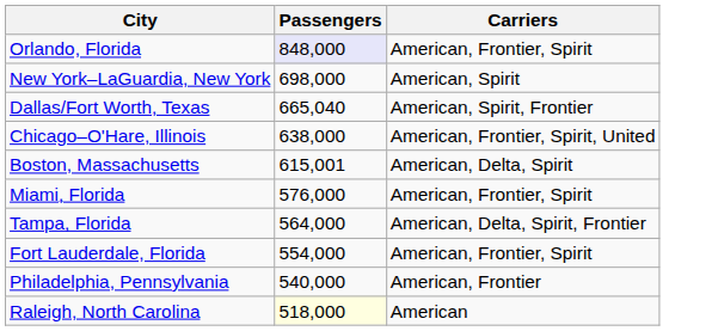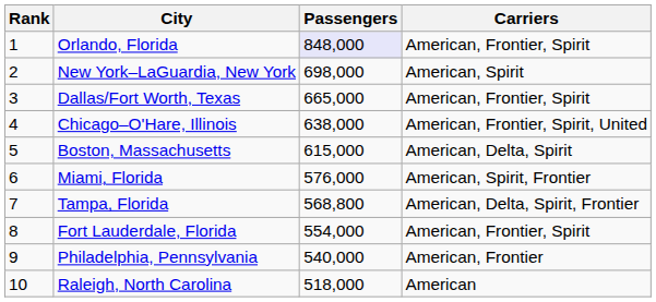 <table class="wikitable sortable" style="font-size: 95%" width= align=>
 <tr>
+<th>Rank</th>
 <th>City</th>
 <th>Passengers</th>
 <th>Carriers</th>
 </tr>
 <tr>
+<td>1</td>
 <td> <a href='#'>Orlando, Florida</a></td>
 <td style="background: lavender;">848,000</td>
 <td>American, Frontier, Spirit</td>
 </tr>
 <tr>
+<td>2</td>
 <td> <a href='#'>New York–LaGuardia, New York</a></td>
 <td>698,000</td>
 <td>American, Spirit</td>
 </tr>
 <tr>
+<td>3</td>
 <td> <a href='#'>Dallas/Fort Worth, Texas</a></td>
-<td>665,040</td>
-<td>American, Spirit, Frontier</td>
+<td>665,000</td>
+<td>American, Frontier, Spirit</td>
 </tr>
 <tr>
+<td>4</td>
 <td> <a href='#'>Chicago–O'Hare, Illinois</a></td>
 <td>638,000</td>
 <td>American, Frontier, Spirit, United</td>
 </tr>
 <tr>
+<td>5</td>
 <td> <a href='#'>Boston, Massachusetts</a></td>
-<td>615,001</td>
+<td>615,000</td>
 <td>American, Delta, Spirit</td>
 </tr>
 <tr>
+<td>6</td>
 <td> <a href='#'>Miami, Florida</a></td>
 <td>576,000</td>
-<td>American, Frontier, Spirit</td>
+<td>American, Spirit, Frontier</td>
 </tr>
 <tr>
+<td>7</td>
 <td> <a href='#'>Tampa, Florida</a></td>
-<td>564,000</td>
+<td>568,800</td>
 <td>American, Delta, Spirit, Frontier</td>
 </tr>
 <tr>
+<td>8</td>
 <td> <a href='#'>Fort Lauderdale, Florida</a></td>
 <td>554,000</td>
 <td>American, Frontier, Spirit</td>
 </tr>
 <tr>
+<td>9</td>
 <td> <a href='#'>Philadelphia, Pennsylvania</a></td>
 <td>540,000</td>
 <td>American, Frontier</td>
 </tr>
 <tr>
+<td>10</td>
 <td> <a href='#'>Raleigh, North Carolina</a></td>
-<td style="background: lightyellow;">518,000</td>
+<td>518,000</td>
 <td>American</td>
 </tr>
 </table>
